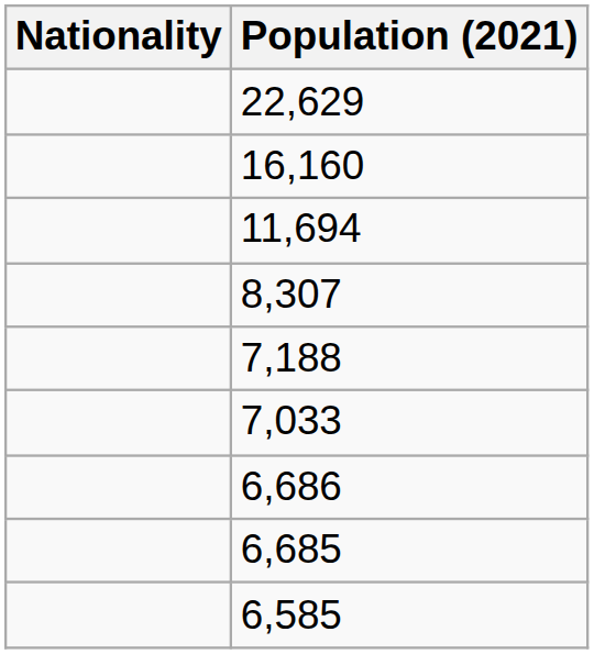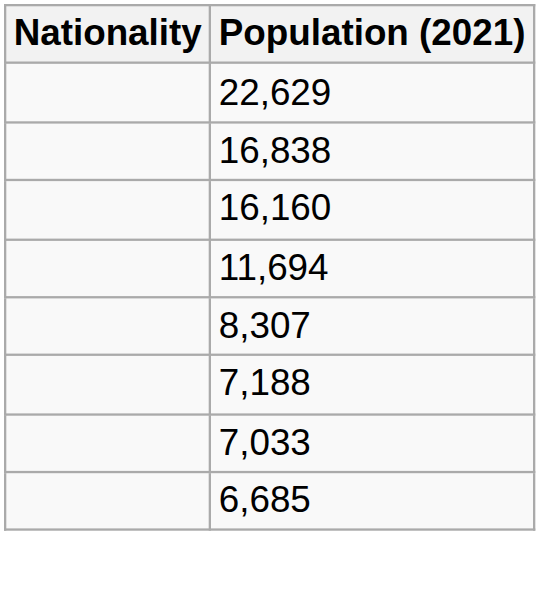 <table class="wikitable">
 <tr>
 <th>Nationality</th>
 <th>Population (2021)</th>
 </tr>
 <tr>
 <td></td>
 <td>22,629</td>
+</tr>
+<tr>
+<td></td>
+<td>16,838</td>
 </tr>
 <tr>
 <td></td>
 <td>16,160</td>
 </tr>
 <tr>
 <td></td>
 <td>11,694</td>
 </tr>
 <tr>
 <td></td>
 <td>8,307</td>
 </tr>
 <tr>
 <td></td>
 <td>7,188</td>
 </tr>
 <tr>
 <td></td>
 <td>7,033</td>
 </tr>
 <tr>
 <td></td>
-<td>6,686</td>
-</tr>
-<tr>
-<td></td>
 <td>6,685</td>
 </tr>
-<tr>
-<td></td>
-<td>6,585</td>
-</tr>
 </table>
